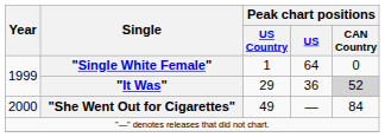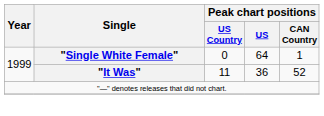 <table class="wikitable plainrowheaders" style="text-align:center;">
 <tr>
 <th rowspan="2">Year</th>
 <th rowspan="2" style="width:15em;">Single</th>
 <th colspan="3">Peak chart positions</th>
 </tr>
 <tr style="font-size:smaller;">
 <th width=45><a href='#'>US Country</a><br></th>
 <th width=45><a href='#'>US</a><br></th>
 <th width=45>CAN Country<br></th>
 </tr>
 <tr>
 <td rowspan="2">1999</td>
 <th scope="row">"<a href='#'>Single White Female</a>"</th>
+<td>0</td>
+<td>64</td>
 <td>1</td>
-<td>64</td>
-<td>0</td>
 </tr>
 <tr>
 <th scope="row">"<a href='#'>It Was</a>"</th>
-<td>29</td>
+<td>11</td>
 <td>36</td>
-<td style="background: lightgrey;">52</td>
-</tr>
-<tr>
-<td>2000</td>
-<th scope="row">"She Went Out for Cigarettes"</th>
-<td>49</td>
-<td>—</td>
-<td>84</td>
+<td>52</td>
 </tr>
 <tr>
 <td align="center" colspan="5" style="font-size: 8pt">"—" denotes releases that did not chart.</td>
 </tr>
 <tr>
 </tr>
 </table>
